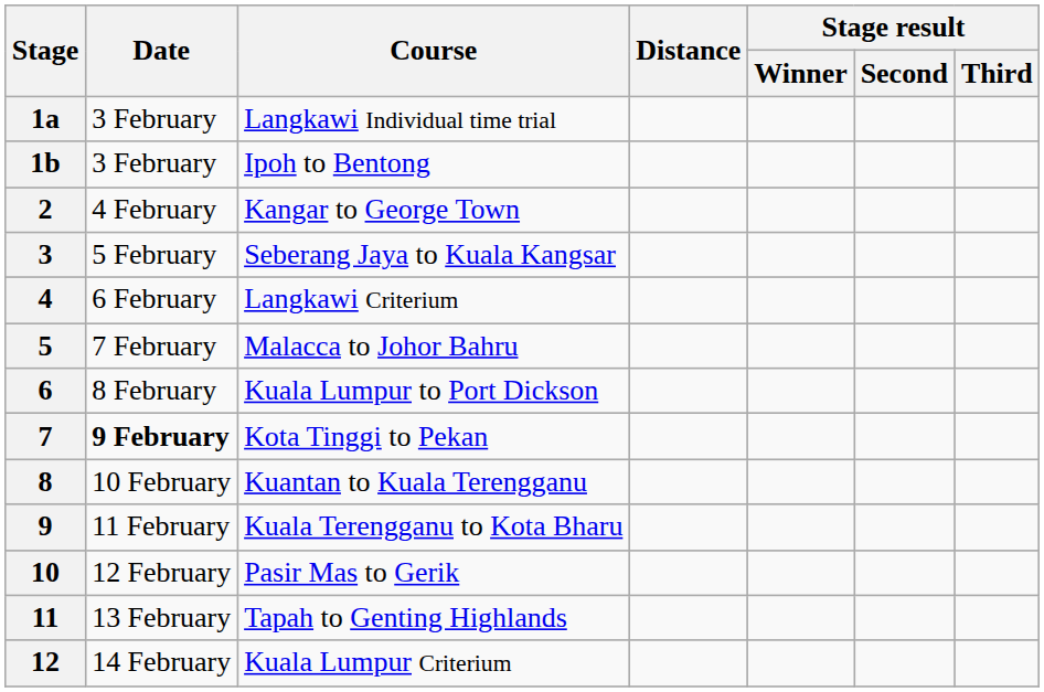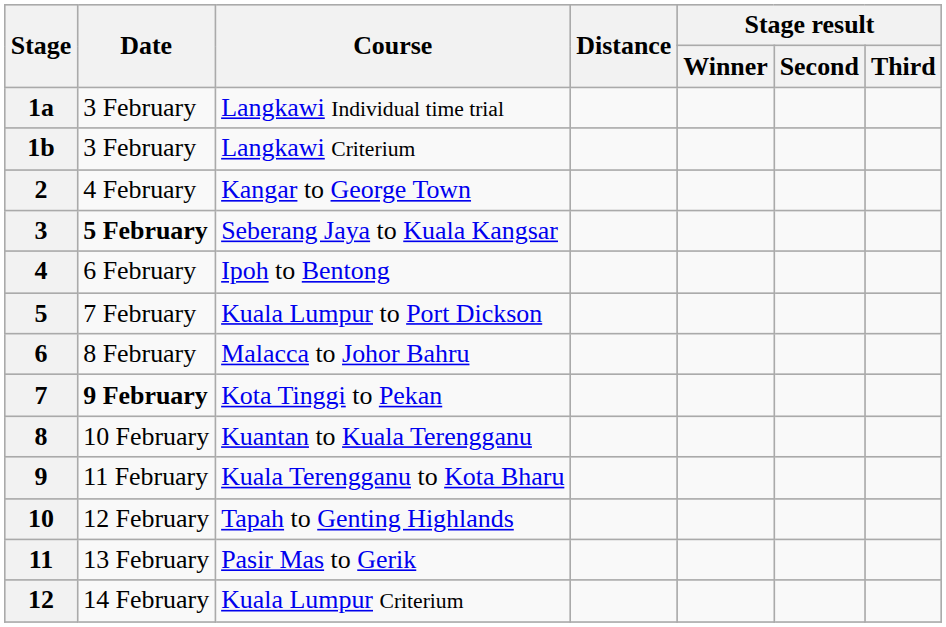 <table class=wikitable>
 <tr>
 <th rowspan=2>Stage</th>
 <th rowspan=2>Date</th>
 <th rowspan=2>Course</th>
 <th rowspan=2>Distance</th>
 <th colspan=3>Stage result</th>
 </tr>
 <tr>
 <th>Winner</th>
 <th>Second</th>
 <th>Third</th>
 </tr>
 <tr>
 <th>1a</th>
 <td>3 February</td>
 <td><a href='#'>Langkawi</a> <small>Individual time trial</small></td>
 <td align=center></td>
 <td></td>
 <td></td>
 <td></td>
 </tr>
 <tr>
 <th>1b</th>
 <td>3 February</td>
-<td><a href='#'>Ipoh</a> to <a href='#'>Bentong</a></td>
+<td><a href='#'>Langkawi</a> <small>Criterium</small></td>
 <td align=center></td>
 <td></td>
 <td></td>
 <td></td>
 </tr>
 <tr>
 <th>2</th>
 <td>4 February</td>
 <td><a href='#'>Kangar</a> to <a href='#'>George Town</a></td>
 <td align=center></td>
 <td></td>
 <td></td>
 <td></td>
 </tr>
 <tr>
 <th>3</th>
-<td>5 February</td>
+<td><strong>5 February</strong></td>
 <td><a href='#'>Seberang Jaya</a> to <a href='#'>Kuala Kangsar</a></td>
 <td align=center></td>
 <td></td>
 <td></td>
 <td></td>
 </tr>
 <tr>
 <th>4</th>
 <td>6 February</td>
-<td><a href='#'>Langkawi</a> <small>Criterium</small></td>
+<td><a href='#'>Ipoh</a> to <a href='#'>Bentong</a></td>
 <td align=center></td>
 <td></td>
 <td></td>
 <td></td>
 </tr>
 <tr>
 <th>5</th>
 <td>7 February</td>
-<td><a href='#'>Malacca</a> to <a href='#'>Johor Bahru</a></td>
+<td><a href='#'>Kuala Lumpur</a> to <a href='#'>Port Dickson</a></td>
 <td align=center></td>
 <td></td>
 <td></td>
 <td></td>
 </tr>
 <tr>
 <th>6</th>
 <td>8 February</td>
-<td><a href='#'>Kuala Lumpur</a> to <a href='#'>Port Dickson</a></td>
+<td><a href='#'>Malacca</a> to <a href='#'>Johor Bahru</a></td>
 <td align=center></td>
 <td></td>
 <td></td>
 <td></td>
 </tr>
 <tr>
 <th>7</th>
 <td><strong>9 February</strong></td>
 <td><a href='#'>Kota Tinggi</a> to <a href='#'>Pekan</a></td>
 <td align=center></td>
 <td></td>
 <td></td>
 <td></td>
 </tr>
 <tr>
 <th>8</th>
 <td>10 February</td>
 <td><a href='#'>Kuantan</a> to <a href='#'>Kuala Terengganu</a></td>
 <td align=center></td>
 <td></td>
 <td></td>
 <td></td>
 </tr>
 <tr>
 <th>9</th>
 <td>11 February</td>
 <td><a href='#'>Kuala Terengganu</a> to <a href='#'>Kota Bharu</a></td>
 <td align=center></td>
 <td></td>
 <td></td>
 <td></td>
 </tr>
 <tr>
 <th>10</th>
 <td>12 February</td>
-<td><a href='#'>Pasir Mas</a> to <a href='#'>Gerik</a></td>
+<td><a href='#'>Tapah</a> to <a href='#'>Genting Highlands</a></td>
 <td align=center></td>
 <td></td>
 <td></td>
 <td></td>
 </tr>
 <tr>
 <th>11</th>
 <td>13 February</td>
-<td><a href='#'>Tapah</a> to <a href='#'>Genting Highlands</a></td>
+<td><a href='#'>Pasir Mas</a> to <a href='#'>Gerik</a></td>
 <td align=center></td>
 <td></td>
 <td></td>
 <td></td>
 </tr>
 <tr>
 <th>12</th>
 <td>14 February</td>
 <td><a href='#'>Kuala Lumpur</a> <small>Criterium</small></td>
 <td align=center></td>
 <td></td>
 <td></td>
 <td></td>
 </tr>
 </table>
